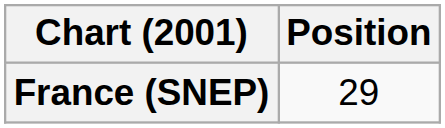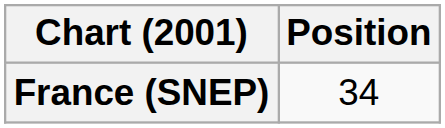 <table class="wikitable plainrowheaders" style="text-align:center">
 <tr>
 <th>Chart (2001)</th>
 <th>Position</th>
 </tr>
 <tr>
 <th scope="row">France (SNEP)</th>
-<td>29</td>
+<td>34</td>
 </tr>
 </table>
